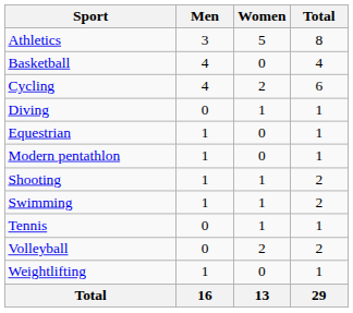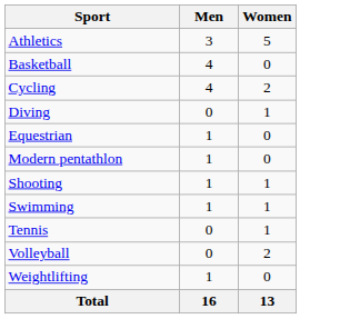 <table class="wikitable sortable" style="text-align:center;">
 <tr>
 <th width=180>Sport</th>
 <th width=55>Men</th>
 <th width=55>Women</th>
-<th width=55>Total</th>
 </tr>
 <tr>
 <td align=left><a href='#'>Athletics</a></td>
 <td>3</td>
 <td>5</td>
-<td>8</td>
 </tr>
 <tr>
 <td align=left><a href='#'>Basketball</a></td>
 <td>4</td>
 <td>0</td>
-<td>4</td>
 </tr>
 <tr>
 <td align=left><a href='#'>Cycling</a></td>
 <td>4</td>
 <td>2</td>
-<td>6</td>
 </tr>
 <tr>
 <td align=left><a href='#'>Diving</a></td>
 <td>0</td>
-<td>1</td>
 <td>1</td>
 </tr>
 <tr>
 <td align=left><a href='#'>Equestrian</a></td>
 <td>1</td>
 <td>0</td>
-<td>1</td>
 </tr>
 <tr>
 <td align=left><a href='#'>Modern pentathlon</a></td>
 <td>1</td>
 <td>0</td>
-<td>1</td>
 </tr>
 <tr>
 <td align=left><a href='#'>Shooting</a></td>
 <td>1</td>
 <td>1</td>
-<td>2</td>
 </tr>
 <tr>
 <td align=left><a href='#'>Swimming</a></td>
 <td>1</td>
 <td>1</td>
-<td>2</td>
 </tr>
 <tr>
 <td align=left><a href='#'>Tennis</a></td>
 <td>0</td>
-<td>1</td>
 <td>1</td>
 </tr>
 <tr>
 <td align=left><a href='#'>Volleyball</a></td>
 <td>0</td>
 <td>2</td>
-<td>2</td>
 </tr>
 <tr>
 <td align=left><a href='#'>Weightlifting</a></td>
 <td>1</td>
 <td>0</td>
-<td>1</td>
 </tr>
 <tr>
 <th>Total</th>
 <th>16</th>
 <th>13</th>
-<th>29</th>
 </tr>
 </table>
